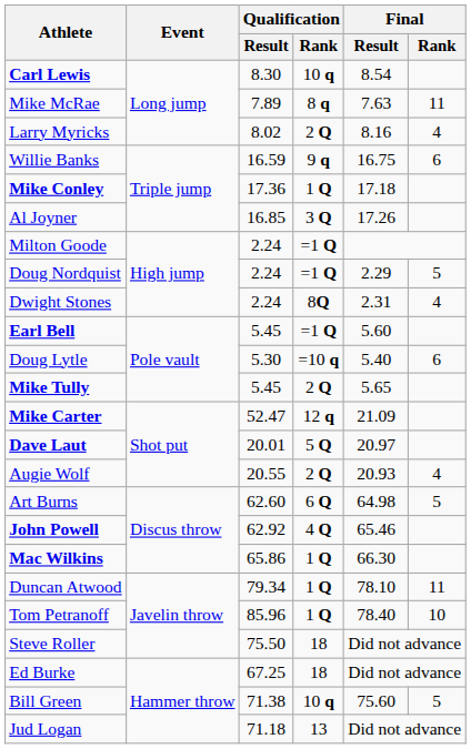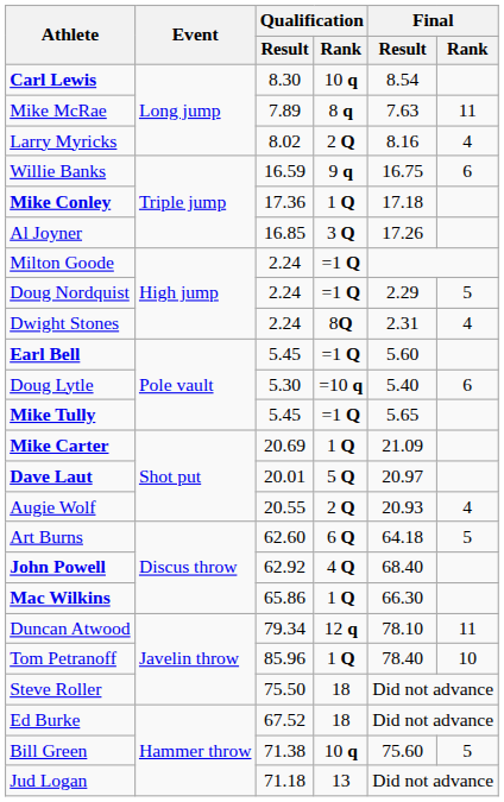 <table class=wikitable style=font-size:90%;text-align:center>
 <tr>
 <th rowspan=2>Athlete</th>
 <th rowspan=2>Event</th>
 <th colspan=2>Qualification</th>
 <th colspan=2>Final</th>
 </tr>
 <tr style=font-size:95%>
 <th>Result</th>
 <th>Rank</th>
 <th>Result</th>
 <th>Rank</th>
 </tr>
 <tr>
 <td align=left><strong><a href='#'>Carl Lewis</a></strong></td>
 <td align=left rowspan=3><a href='#'>Long jump</a></td>
 <td>8.30</td>
 <td>10 <strong>q</strong></td>
 <td>8.54</td>
 <td></td>
 </tr>
 <tr>
 <td align=left><a href='#'>Mike McRae</a></td>
 <td>7.89</td>
 <td>8 <strong>q</strong></td>
 <td>7.63</td>
 <td>11</td>
 </tr>
 <tr>
 <td align=left><a href='#'>Larry Myricks</a></td>
 <td>8.02</td>
 <td>2 <strong>Q</strong></td>
 <td>8.16</td>
 <td>4</td>
 </tr>
 <tr>
 <td align=left><a href='#'>Willie Banks</a></td>
 <td align=left rowspan=3><a href='#'>Triple jump</a></td>
 <td>16.59</td>
 <td>9 <strong>q</strong></td>
 <td>16.75</td>
 <td>6</td>
 </tr>
 <tr>
 <td align=left><strong><a href='#'>Mike Conley</a></strong></td>
 <td>17.36</td>
 <td>1 <strong>Q</strong></td>
 <td>17.18</td>
 <td></td>
 </tr>
 <tr>
 <td align=left><a href='#'>Al Joyner</a></td>
 <td>16.85</td>
 <td>3 <strong>Q</strong></td>
 <td>17.26</td>
 <td></td>
 </tr>
 <tr>
 <td align=left><a href='#'>Milton Goode</a></td>
 <td align=left rowspan=3><a href='#'>High jump</a></td>
 <td>2.24</td>
 <td>=1 <strong>Q</strong></td>
 <td colspan=2></td>
 </tr>
 <tr>
 <td align=left><a href='#'>Doug Nordquist</a></td>
 <td>2.24</td>
 <td>=1 <strong>Q</strong></td>
 <td>2.29</td>
 <td>5</td>
 </tr>
 <tr>
 <td align=left><a href='#'>Dwight Stones</a></td>
 <td>2.24</td>
 <td>8<strong>Q</strong></td>
 <td>2.31</td>
 <td>4</td>
 </tr>
 <tr>
 <td align=left><strong><a href='#'>Earl Bell</a></strong></td>
 <td align=left rowspan=3><a href='#'>Pole vault</a></td>
 <td>5.45</td>
 <td>=1 <strong>Q</strong></td>
 <td>5.60</td>
 <td></td>
 </tr>
 <tr>
 <td align=left><a href='#'>Doug Lytle</a></td>
 <td>5.30</td>
 <td>=10 <strong>q</strong></td>
 <td>5.40</td>
 <td>6</td>
 </tr>
 <tr>
 <td align=left><strong><a href='#'>Mike Tully</a></strong></td>
 <td>5.45</td>
-<td>2 <strong>Q</strong></td>
+<td>=1 <strong>Q</strong></td>
 <td>5.65</td>
 <td></td>
 </tr>
 <tr>
 <td align=left><strong><a href='#'>Mike Carter</a></strong></td>
 <td align=left rowspan=3><a href='#'>Shot put</a></td>
-<td>52.47</td>
-<td>12 <strong>q</strong></td>
+<td>20.69</td>
+<td>1 <strong>Q</strong></td>
 <td>21.09</td>
 <td></td>
 </tr>
 <tr>
 <td align=left><strong><a href='#'>Dave Laut</a></strong></td>
 <td>20.01</td>
 <td>5 <strong>Q</strong></td>
 <td>20.97</td>
 <td></td>
 </tr>
 <tr>
 <td align=left><a href='#'>Augie Wolf</a></td>
 <td>20.55</td>
 <td>2 <strong>Q</strong></td>
 <td>20.93</td>
 <td>4</td>
 </tr>
 <tr>
 <td align=left><a href='#'>Art Burns</a></td>
 <td align=left rowspan=3><a href='#'>Discus throw</a></td>
 <td>62.60</td>
 <td>6 <strong>Q</strong></td>
-<td>64.98</td>
+<td>64.18</td>
 <td>5</td>
 </tr>
 <tr>
 <td align=left><strong><a href='#'>John Powell</a></strong></td>
 <td>62.92</td>
 <td>4 <strong>Q</strong></td>
-<td>65.46</td>
+<td>68.40</td>
 <td></td>
 </tr>
 <tr>
 <td align=left><strong><a href='#'>Mac Wilkins</a></strong></td>
 <td>65.86</td>
 <td>1 <strong>Q</strong></td>
 <td>66.30</td>
 <td></td>
 </tr>
 <tr>
 <td align=left><a href='#'>Duncan Atwood</a></td>
 <td align=left rowspan=3><a href='#'>Javelin throw</a></td>
 <td>79.34</td>
-<td>1 <strong>Q</strong></td>
+<td>12 <strong>q</strong></td>
 <td>78.10</td>
 <td>11</td>
 </tr>
 <tr>
 <td align=left><a href='#'>Tom Petranoff</a></td>
 <td>85.96</td>
 <td>1 <strong>Q</strong></td>
 <td>78.40</td>
 <td>10</td>
 </tr>
 <tr>
 <td align=left><a href='#'>Steve Roller</a></td>
 <td>75.50</td>
 <td>18</td>
 <td colspan=2>Did not advance</td>
 </tr>
 <tr>
 <td align=left><a href='#'>Ed Burke</a></td>
 <td align=left rowspan=3><a href='#'>Hammer throw</a></td>
-<td>67.25</td>
+<td>67.52</td>
 <td>18</td>
 <td colspan=2>Did not advance</td>
 </tr>
 <tr>
 <td align=left><a href='#'>Bill Green</a></td>
 <td>71.38</td>
 <td>10 <strong>q</strong></td>
 <td>75.60</td>
 <td>5</td>
 </tr>
 <tr>
 <td align=left><a href='#'>Jud Logan</a></td>
 <td>71.18</td>
 <td>13</td>
 <td colspan=2>Did not advance</td>
 </tr>
 </table>
